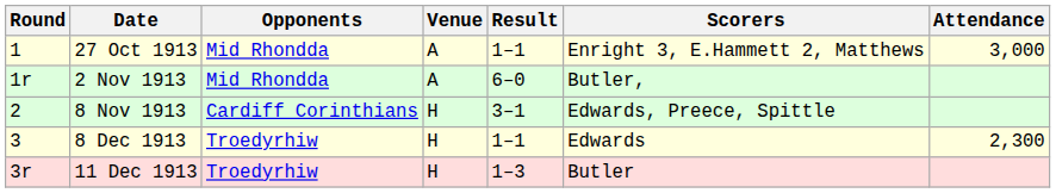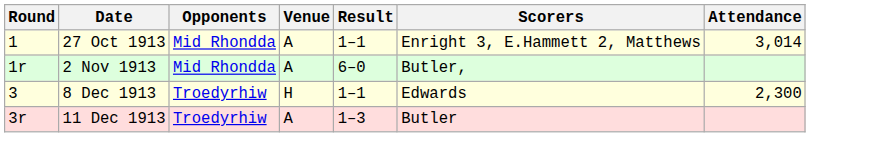 <table class="wikitable">
 <tr>
 <th>Round</th>
 <th>Date</th>
 <th>Opponents</th>
 <th>Venue</th>
 <th>Result</th>
 <th>Scorers</th>
 <th>Attendance</th>
 </tr>
 <tr bgcolor="#ffffdd">
 <td>1</td>
 <td>27 Oct 1913</td>
 <td><a href='#'>Mid Rhondda</a></td>
 <td>A</td>
 <td>1–1</td>
 <td>Enright 3, E.Hammett 2, Matthews</td>
-<td align="right">3,000</td>
+<td align="right">3,014</td>
 </tr>
 <tr bgcolor="#ddffdd">
 <td>1r</td>
 <td>2 Nov 1913</td>
 <td><a href='#'>Mid Rhondda</a></td>
 <td>A</td>
 <td>6–0</td>
 <td>Butler,</td>
-<td></td>
-</tr>
-<tr bgcolor="#ddffdd">
-<td>2</td>
-<td>8 Nov 1913</td>
-<td><a href='#'>Cardiff Corinthians</a></td>
-<td>H</td>
-<td>3–1</td>
-<td>Edwards, Preece, Spittle</td>
 <td></td>
 </tr>
 <tr bgcolor="#ffffdd">
 <td>3</td>
 <td>8 Dec 1913</td>
 <td><a href='#'>Troedyrhiw</a></td>
 <td>H</td>
 <td>1–1</td>
 <td>Edwards</td>
 <td align="right">2,300</td>
 </tr>
 <tr bgcolor="#ffdddd">
 <td>3r</td>
 <td>11 Dec 1913</td>
 <td><a href='#'>Troedyrhiw</a></td>
-<td>H</td>
+<td>A</td>
 <td>1–3</td>
 <td>Butler</td>
 <td></td>
 </tr>
 </table>
